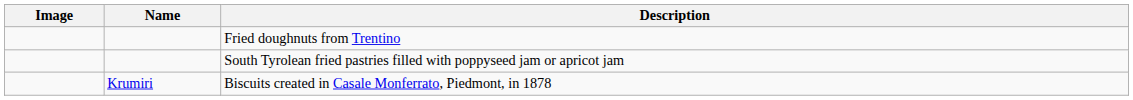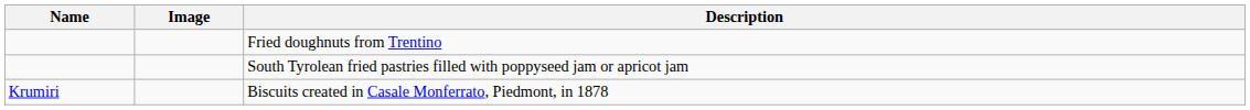 <table class="wikitable sortable" width="100%">
 <tr>
+<th>Name</th>
 <th class="unsortable">Image</th>
-<th>Name</th>
 <th>Description</th>
 </tr>
 <tr>
 <td></td>
 <td></td>
 <td>Fried doughnuts from <a href='#'>Trentino</a></td>
 </tr>
 <tr>
 <td></td>
 <td></td>
 <td>South Tyrolean fried pastries filled with poppyseed jam or apricot jam</td>
 </tr>
 <tr>
+<td><a href='#'>Krumiri</a></td>
 <td></td>
-<td><a href='#'>Krumiri</a></td>
 <td>Biscuits created in <a href='#'>Casale Monferrato</a>, Piedmont, in 1878</td>
 </tr>
 </table>
